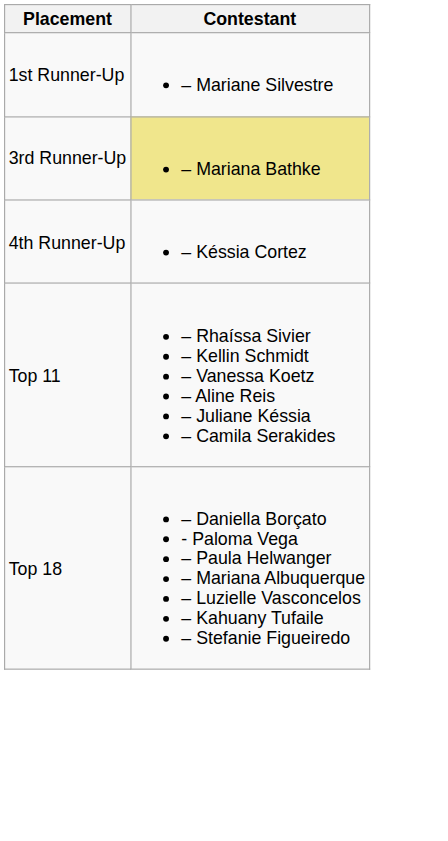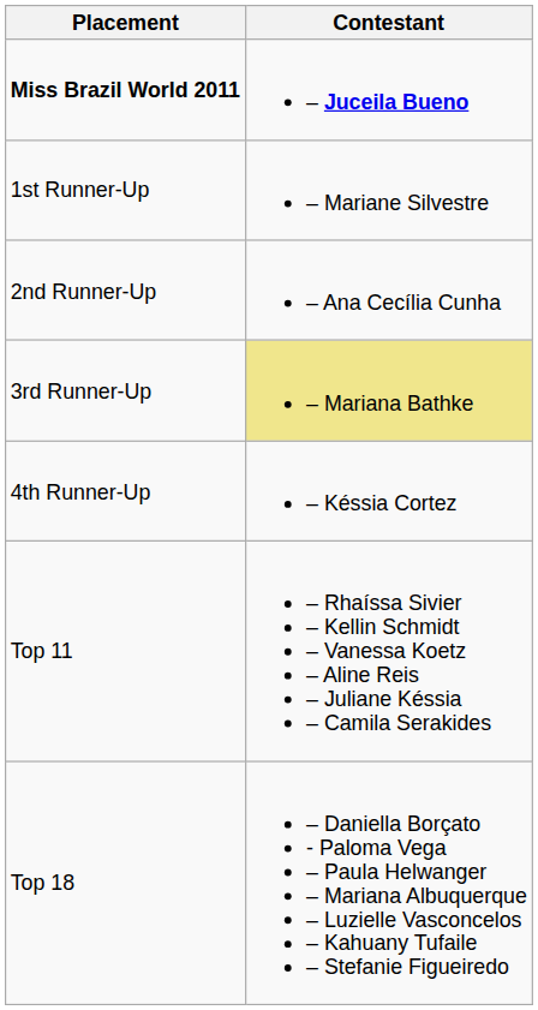 <table class="wikitable sortable" style="font-size: 95%;">
 <tr>
 <th>Placement</th>
 <th>Contestant</th>
 </tr>
 <tr>
+<td><strong>Miss Brazil World 2011</strong></td>
+<td><br><ul><li><strong></strong> – <strong><a href='#'>Juceila Bueno</a></strong></li></ul></td>
+</tr>
+<tr>
 <td>1st Runner-Up</td>
 <td><br><ul><li> – Mariane Silvestre</li></ul></td>
+</tr>
+<tr>
+<td>2nd Runner-Up</td>
+<td><br><ul><li> – Ana Cecília Cunha</li></ul></td>
 </tr>
 <tr>
 <td>3rd Runner-Up</td>
 <td style="background: khaki;"><br><ul><li> – Mariana Bathke</li></ul></td>
 </tr>
 <tr>
 <td>4th Runner-Up</td>
 <td><br><ul><li> – Késsia Cortez</li></ul></td>
 </tr>
 <tr>
 <td>Top 11</td>
 <td><br><ul><li> – Rhaíssa Sivier</li><li> – Kellin Schmidt</li><li> – Vanessa Koetz</li><li> – Aline Reis</li><li> – Juliane Késsia</li><li> – Camila Serakides</li></ul></td>
 </tr>
 <tr>
 <td>Top 18</td>
 <td><br><ul><li> – Daniella Borçato</li><li> - Paloma Vega</li><li> – Paula Helwanger</li><li> – Mariana Albuquerque</li><li> – Luzielle Vasconcelos</li><li> – Kahuany Tufaile</li><li> – Stefanie Figueiredo</li></ul></td>
 </tr>
 </table>
